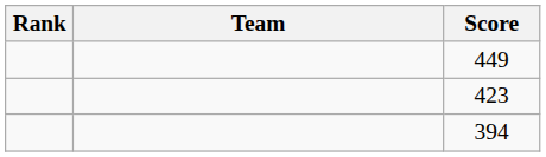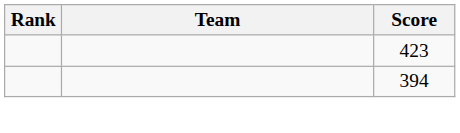 <table class=wikitable style="text-align:center">
 <tr>
 <th width=40>Rank</th>
 <th width=250>Team</th>
 <th width=60>Score</th>
-</tr>
-<tr>
-<td></td>
-<td align=left></td>
-<td>449</td>
 </tr>
 <tr>
 <td></td>
 <td align=left></td>
 <td>423</td>
 </tr>
 <tr>
 <td></td>
 <td align=left></td>
 <td>394</td>
 </tr>
 </table>
